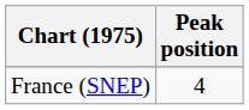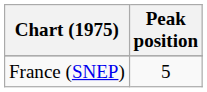 <table class="wikitable">
 <tr>
 <th>Chart (1975)</th>
 <th>Peak<br>position</th>
 </tr>
 <tr>
 </tr>
 <tr>
 <td>France (<a href='#'>SNEP</a>)</td>
-<td align="center">4</td>
+<td align="center">5</td>
 </tr>
 </table>
